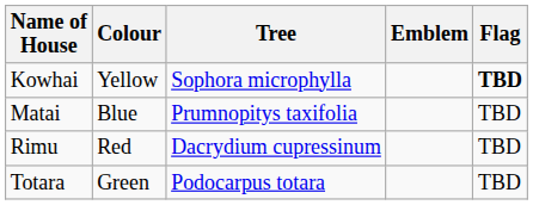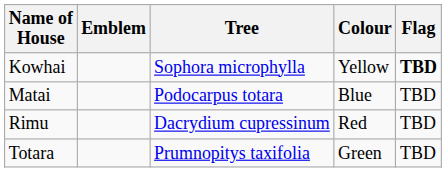 <table class="wikitable">
 <tr>
 <th>Name of <br>House</th>
+<th>Emblem</th>
+<th>Tree</th>
 <th>Colour</th>
-<th>Tree</th>
-<th>Emblem</th>
 <th>Flag</th>
 </tr>
 <tr>
 <td>Kowhai</td>
+<td></td>
+<td><a href='#'>Sophora microphylla</a></td>
 <td> Yellow</td>
-<td><a href='#'>Sophora microphylla</a></td>
-<td></td>
 <td><strong>TBD</strong></td>
 </tr>
 <tr>
 <td>Matai</td>
+<td></td>
+<td><a href='#'>Podocarpus totara</a></td>
 <td> Blue</td>
-<td><a href='#'>Prumnopitys taxifolia</a></td>
-<td></td>
 <td>TBD</td>
 </tr>
 <tr>
 <td>Rimu</td>
+<td></td>
+<td><a href='#'>Dacrydium cupressinum</a></td>
 <td> Red</td>
-<td><a href='#'>Dacrydium cupressinum</a></td>
-<td></td>
 <td>TBD</td>
 </tr>
 <tr>
 <td>Totara</td>
+<td></td>
+<td><a href='#'>Prumnopitys taxifolia</a></td>
 <td> Green</td>
-<td><a href='#'>Podocarpus totara</a></td>
-<td></td>
 <td>TBD</td>
 </tr>
 </table>
